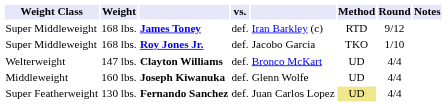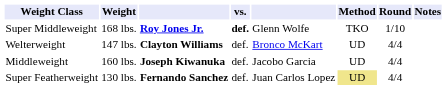 <table class="toccolours" style="font-size: 85%;">
 <tr>
 <th style="background:#e6e8fa; color:#000; text-align:center;">Weight Class</th>
 <th style="background:#e6e8fa; color:#000; text-align:center;">Weight</th>
 <th style="background:#e6e8fa; color:#000; text-align:center;"></th>
 <th style="background:#e6e8fa; color:#000; text-align:center;">vs.</th>
 <th style="background:#e6e8fa; color:#000; text-align:center;"></th>
 <th style="background:#e6e8fa; color:#000; text-align:center;">Method</th>
 <th style="background:#e6e8fa; color:#000; text-align:center;">Round</th>
 <th style="background:#e6e8fa; color:#000; text-align:center;">Notes</th>
 </tr>
 <tr>
 <td>Super Middleweight</td>
 <td>168 lbs.</td>
-<td><strong><a href='#'>James Toney</a></strong></td>
-<td>def.</td>
-<td><a href='#'>Iran Barkley</a> (c)</td>
-<td align=center>RTD</td>
-<td align=center>9/12</td>
-<td></td>
-</tr>
-<tr>
-<td>Super Middleweight</td>
-<td>168 lbs.</td>
 <td><strong><a href='#'>Roy Jones Jr.</a></strong></td>
-<td>def.</td>
-<td>Jacobo Garcia</td>
+<td><strong>def.</strong></td>
+<td>Glenn Wolfe</td>
 <td align=center>TKO</td>
 <td align=center>1/10</td>
 </tr>
 <tr>
 <td>Welterweight</td>
 <td>147 lbs.</td>
 <td><strong>Clayton Williams</strong></td>
 <td>def.</td>
 <td><a href='#'>Bronco McKart</a></td>
 <td align=center>UD</td>
 <td align=center>4/4</td>
 </tr>
 <tr>
 <td>Middleweight</td>
 <td>160 lbs.</td>
 <td><strong>Joseph Kiwanuka</strong></td>
 <td>def.</td>
-<td>Glenn Wolfe</td>
+<td>Jacobo Garcia</td>
 <td align=center>UD</td>
 <td align=center>4/4</td>
 </tr>
 <tr>
 <td>Super Featherweight</td>
 <td>130 lbs.</td>
 <td><strong>Fernando Sanchez</strong></td>
 <td>def.</td>
 <td>Juan Carlos Lopez</td>
 <td align=center style="background: khaki;">UD</td>
 <td align=center>4/4</td>
 </tr>
 </table>
